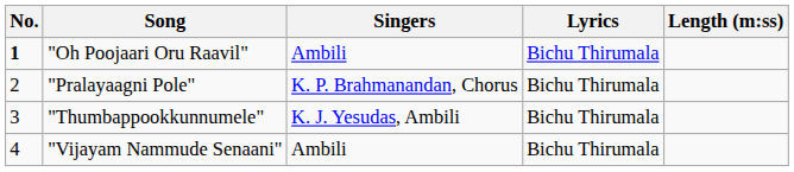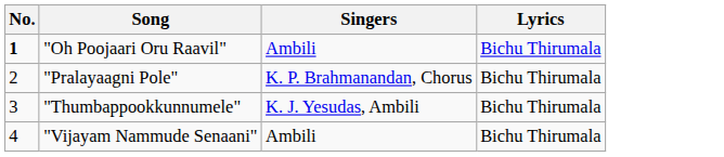 <table class="wikitable" style="font-size:95%;">
 <tr>
 <th>No.</th>
 <th>Song</th>
 <th>Singers</th>
 <th>Lyrics</th>
-<th>Length (m:ss)</th>
 </tr>
 <tr>
 <td><strong>1</strong></td>
 <td>"Oh Poojaari Oru Raavil"</td>
 <td><a href='#'>Ambili</a></td>
 <td><a href='#'>Bichu Thirumala</a></td>
-<td></td>
 </tr>
 <tr>
 <td>2</td>
 <td>"Pralayaagni Pole"</td>
 <td><a href='#'>K. P. Brahmanandan</a>, Chorus</td>
 <td>Bichu Thirumala</td>
-<td></td>
 </tr>
 <tr>
 <td>3</td>
 <td>"Thumbappookkunnumele"</td>
 <td><a href='#'>K. J. Yesudas</a>, Ambili</td>
 <td>Bichu Thirumala</td>
-<td></td>
 </tr>
 <tr>
 <td>4</td>
 <td>"Vijayam Nammude Senaani"</td>
 <td>Ambili</td>
 <td>Bichu Thirumala</td>
-<td></td>
 </tr>
 </table>
